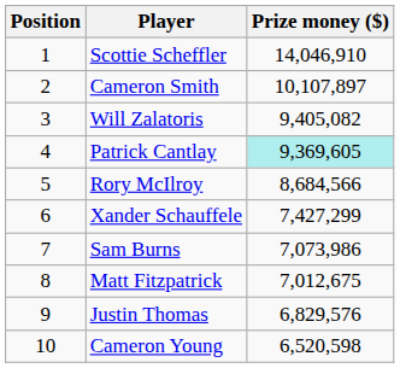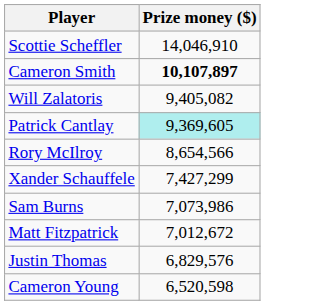 <table class="wikitable">
 <tr>
-<th>Position</th>
 <th>Player</th>
 <th>Prize money ($)</th>
 </tr>
 <tr>
-<td align=center>1</td>
 <td> <a href='#'>Scottie Scheffler</a></td>
 <td align=center>14,046,910</td>
 </tr>
 <tr>
-<td align=center>2</td>
 <td> <a href='#'>Cameron Smith</a></td>
-<td align=center>10,107,897</td>
+<td align=center><strong>10,107,897</strong></td>
 </tr>
 <tr>
-<td align=center>3</td>
 <td> <a href='#'>Will Zalatoris</a></td>
 <td align=center>9,405,082</td>
 </tr>
 <tr>
-<td align=center>4</td>
 <td> <a href='#'>Patrick Cantlay</a></td>
 <td align=center style="background: paleturquoise;">9,369,605</td>
 </tr>
 <tr>
-<td align=center>5</td>
 <td> <a href='#'>Rory McIlroy</a></td>
-<td align=center>8,684,566</td>
+<td align=center>8,654,566</td>
 </tr>
 <tr>
-<td align=center>6</td>
 <td> <a href='#'>Xander Schauffele</a></td>
 <td align=center>7,427,299</td>
 </tr>
 <tr>
-<td align=center>7</td>
 <td> <a href='#'>Sam Burns</a></td>
 <td align=center>7,073,986</td>
 </tr>
 <tr>
-<td align=center>8</td>
 <td> <a href='#'>Matt Fitzpatrick</a></td>
-<td align=center>7,012,675</td>
+<td align=center>7,012,672</td>
 </tr>
 <tr>
-<td align=center>9</td>
 <td> <a href='#'>Justin Thomas</a></td>
 <td align=center>6,829,576</td>
 </tr>
 <tr>
-<td align=center>10</td>
 <td> <a href='#'>Cameron Young</a></td>
 <td align=center>6,520,598</td>
 </tr>
 </table>
